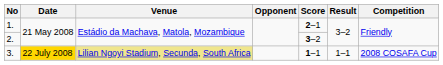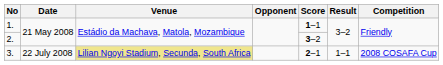 <table class="wikitable" style="font-size:85%;">
 <tr>
 <th>No</th>
 <th>Date</th>
 <th>Venue</th>
 <th>Opponent</th>
 <th>Score</th>
 <th>Result</th>
 <th>Competition</th>
 </tr>
 <tr>
 <td>1.</td>
 <td rowspan="2">21 May 2008</td>
 <td rowspan="2"><a href='#'>Estádio da Machava</a>, <a href='#'>Matola</a>, <a href='#'>Mozambique</a></td>
 <td rowspan="2"></td>
-<td align=center><strong>2</strong>–1</td>
+<td align=center><strong>1</strong>–1</td>
 <td rowspan="2" style="text-align:center">3–2</td>
 <td rowspan="2"><a href='#'>Friendly</a></td>
 </tr>
 <tr>
 <td>2.</td>
 <td align=center><strong>3</strong>–2</td>
 </tr>
 <tr>
 <td>3.</td>
-<td style="background: gold;">22 July 2008</td>
+<td>22 July 2008</td>
 <td style="background: khaki;"><a href='#'>Lilian Ngoyi Stadium</a>, <a href='#'>Secunda</a>, <a href='#'>South Africa</a></td>
 <td></td>
-<td align=center><strong>1</strong>–1</td>
+<td align=center><strong>2</strong>–1</td>
 <td align=center>1–1</td>
 <td><a href='#'>2008 COSAFA Cup</a></td>
 </tr>
 </table>
